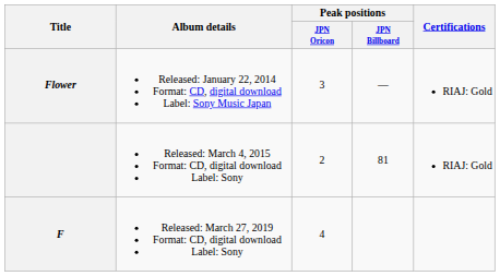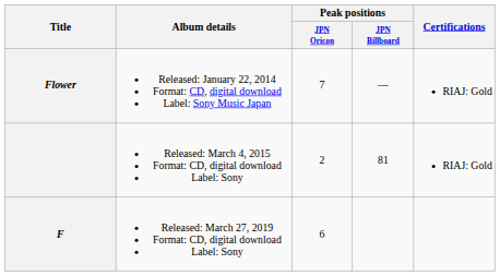 <table class="wikitable plainrowheaders" style="text-align:center;">
 <tr>
 <th scope="col" rowspan="2" style="width:10em;">Title</th>
 <th scope="col" rowspan="2" style="width:16em;">Album details</th>
 <th scope="col" colspan="2" style="width:11em;">Peak positions</th>
 <th scope="col" rowspan="2"><a href='#'>Certifications</a></th>
 </tr>
 <tr>
 <th scope="col" style="width:4em;font-size:90%;"><small><a href='#'>JPN<br>Oricon</a></small><br></th>
 <th scope="col" style="width:4em;font-size:90%;"><small><a href='#'>JPN<br>Billboard</a></small><br></th>
 </tr>
 <tr>
 <th scope="row"><em>Flower</em></th>
 <td><br><ul><li>Released: January 22, 2014</li><li>Format: <a href='#'>CD</a>, <a href='#'>digital download</a></li><li>Label: <a href='#'>Sony Music Japan</a></li></ul></td>
-<td>3</td>
+<td>7</td>
 <td>—</td>
 <td><br><ul><li>RIAJ: Gold</li></ul></td>
 </tr>
 <tr>
 <th scope="row"></th>
 <td><br><ul><li>Released: March 4, 2015</li><li>Format: CD, digital download</li><li>Label: Sony</li></ul></td>
 <td>2</td>
 <td>81</td>
 <td><br><ul><li>RIAJ: Gold</li></ul></td>
 </tr>
 <tr>
 <th scope="row"><em>F</em></th>
 <td><br><ul><li>Released: March 27, 2019</li><li>Format: CD, digital download</li><li>Label: Sony</li></ul></td>
-<td>4</td>
+<td>6</td>
 <td></td>
 <td></td>
 </tr>
 </table>
